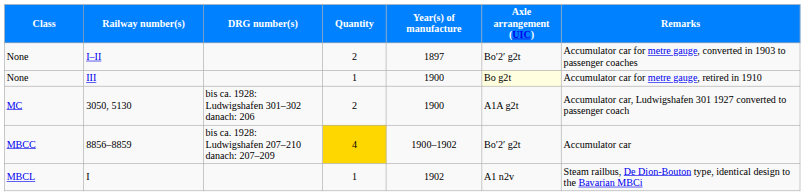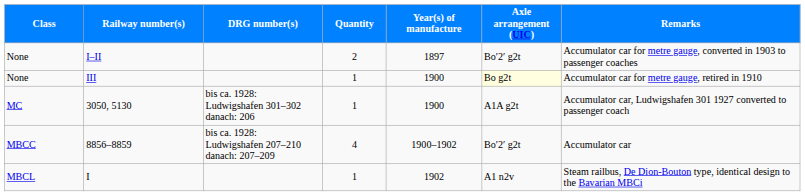 <table class="wikitable"  width="100%">
 <tr>
 <th style="color:#ffffff; background:#0081ff" width="10%">Class</th>
 <th style="color:#ffffff; background:#0081ff" width="15%">Railway number(s)</th>
 <th style="color:#ffffff; background:#0081ff" width="15%">DRG number(s)</th>
 <th style="color:#ffffff; background:#0081ff" width="8%">Quantity</th>
 <th style="color:#ffffff; background:#0081ff" width="12%">Year(s) of manufacture</th>
 <th style="color:#ffffff; background:#0081ff" width="10%">Axle arrangement (<a href='#'>UIC</a>)</th>
 <th style="color:#ffffff; background:#0081ff" width="30%">Remarks</th>
 </tr>
 <tr>
 <td>None</td>
 <td><a href='#'>I–II</a></td>
 <td></td>
 <td align="center">2</td>
 <td align="center">1897</td>
 <td>Bo′2′ g2t</td>
 <td>Accumulator car for <a href='#'>metre gauge</a>, converted in 1903 to passenger coaches</td>
 </tr>
 <tr>
 <td>None</td>
 <td><a href='#'>III</a></td>
 <td></td>
 <td align="center">1</td>
 <td align="center">1900</td>
 <td style="background: lightyellow;">Bo g2t</td>
 <td>Accumulator car for <a href='#'>metre gauge</a>, retired  in 1910</td>
 </tr>
 <tr>
 <td><a href='#'>MC</a></td>
 <td>3050, 5130</td>
 <td>bis ca. 1928: <br>Ludwigshafen 301–302 <br>danach: 206</td>
-<td align="center">2</td>
+<td align="center">1</td>
 <td align="center">1900</td>
 <td>A1A g2t</td>
 <td>Accumulator car, Ludwigshafen 301 1927 converted to passenger coach</td>
 </tr>
 <tr>
 <td><a href='#'>MBCC</a></td>
 <td>8856–8859</td>
 <td>bis ca. 1928: <br>Ludwigshafen 207–210 <br>danach: 207–209</td>
-<td align="center" style="background: gold;">4</td>
+<td align="center">4</td>
 <td align="center">1900–1902</td>
 <td>Bo′2′ g2t</td>
 <td>Accumulator car</td>
 </tr>
 <tr>
 <td><a href='#'>MBCL</a></td>
 <td>I</td>
 <td></td>
 <td align="center">1</td>
 <td align="center">1902</td>
 <td>A1 n2v</td>
 <td>Steam railbus, <a href='#'>De Dion-Bouton</a> type, identical design to the <a href='#'>Bavarian MBCi</a></td>
 </tr>
 </table>
